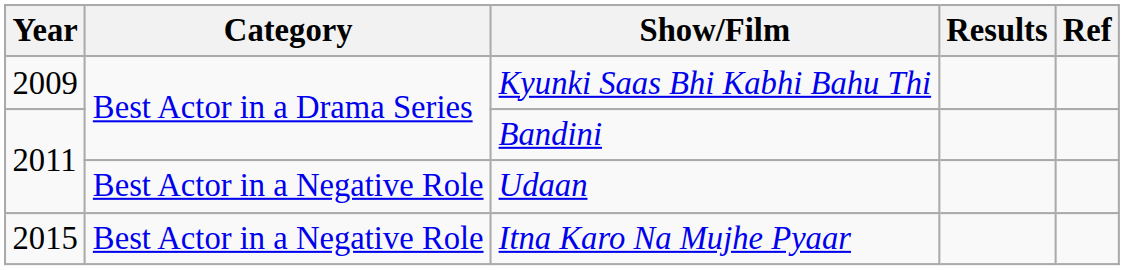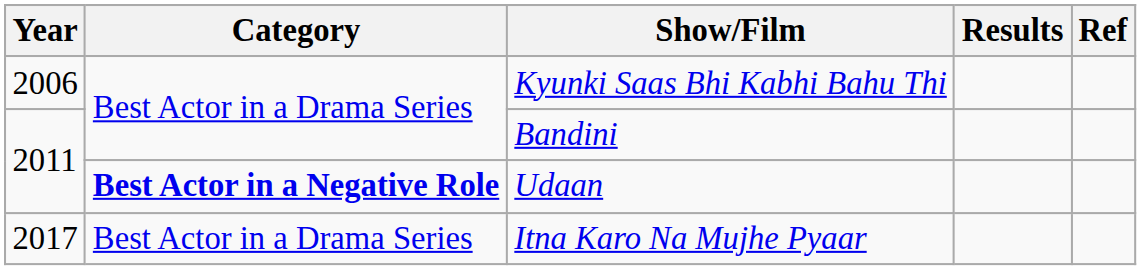 <table class="wikitable sortable">
 <tr>
 <th>Year</th>
 <th>Category</th>
 <th>Show/Film</th>
 <th>Results</th>
 <th>Ref</th>
 </tr>
 <tr>
-<td>2009</td>
+<td>2006</td>
 <td rowspan="2"><a href='#'>Best Actor in a Drama Series</a></td>
 <td><em><a href='#'>Kyunki Saas Bhi Kabhi Bahu Thi</a></em></td>
 <td></td>
 <td></td>
 </tr>
 <tr>
 <td rowspan="2">2011</td>
 <td><a href='#'><em>Bandini</em></a></td>
 <td></td>
 <td></td>
 </tr>
 <tr>
-<td><a href='#'>Best Actor in a Negative Role</a></td>
+<td><strong><a href='#'>Best Actor in a Negative Role</a></strong></td>
 <td><a href='#'><em>Udaan</em></a></td>
 <td></td>
 <td></td>
 </tr>
 <tr>
-<td>2015</td>
-<td><a href='#'>Best Actor in a Negative Role</a></td>
+<td>2017</td>
+<td><a href='#'>Best Actor in a Drama Series</a></td>
 <td><em><a href='#'>Itna Karo Na Mujhe Pyaar</a></em></td>
 <td></td>
 <td></td>
 </tr>
 </table>
